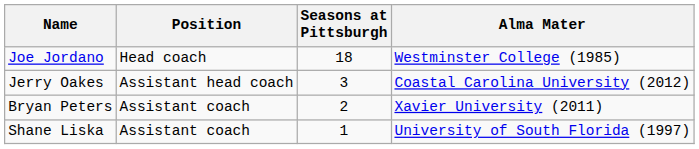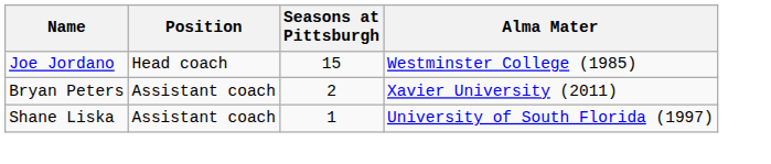 <table class="wikitable" border="1" style="font-size:90%;">
 <tr>
 <th>Name</th>
 <th>Position</th>
 <th>Seasons at<br>Pittsburgh</th>
 <th>Alma Mater</th>
 </tr>
 <tr>
 <td><a href='#'>Joe Jordano</a></td>
 <td>Head coach</td>
-<td align=center>18</td>
+<td align=center>15</td>
 <td><a href='#'>Westminster College</a> (1985)</td>
-</tr>
-<tr>
-<td>Jerry Oakes</td>
-<td>Assistant head coach</td>
-<td align=center>3</td>
-<td><a href='#'>Coastal Carolina University</a> (2012)</td>
 </tr>
 <tr>
 <td>Bryan Peters</td>
 <td>Assistant coach</td>
 <td align=center>2</td>
 <td><a href='#'>Xavier University</a> (2011)</td>
 </tr>
 <tr>
 <td>Shane Liska</td>
 <td>Assistant coach</td>
 <td align=center>1</td>
 <td><a href='#'>University of South Florida</a> (1997)</td>
 </tr>
 </table>
